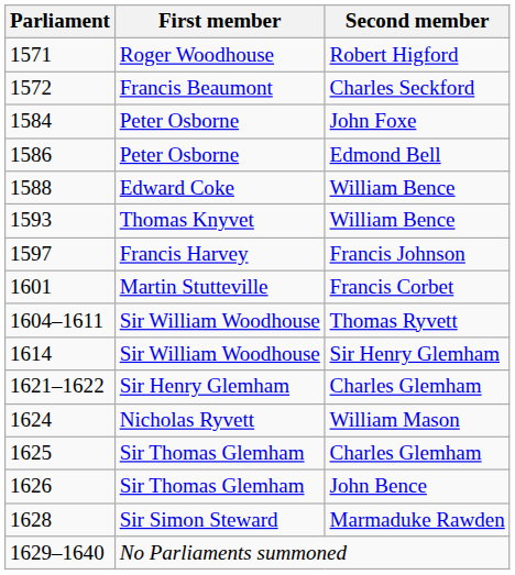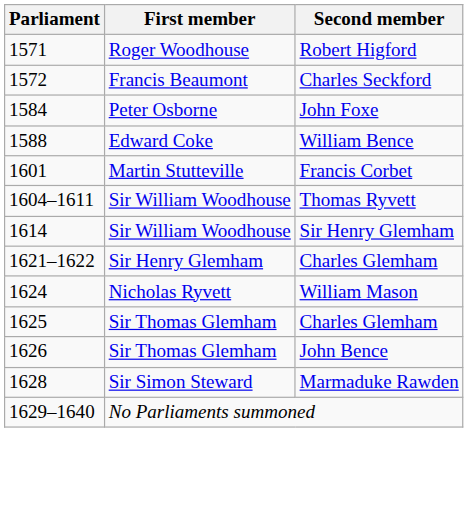 <table class="wikitable">
 <tr>
 <th>Parliament</th>
 <th>First member</th>
 <th>Second member</th>
 </tr>
 <tr>
 <td>1571</td>
 <td><a href='#'>Roger Woodhouse</a></td>
 <td><a href='#'>Robert Higford</a></td>
 </tr>
 <tr>
 <td>1572</td>
 <td><a href='#'>Francis Beaumont</a></td>
 <td><a href='#'>Charles Seckford</a></td>
 </tr>
 <tr>
 <td>1584</td>
 <td><a href='#'>Peter Osborne</a></td>
 <td><a href='#'>John Foxe</a></td>
 </tr>
 <tr>
-<td>1586</td>
-<td><a href='#'>Peter Osborne</a></td>
-<td><a href='#'>Edmond Bell</a></td>
-</tr>
-<tr>
 <td>1588</td>
 <td><a href='#'>Edward Coke</a></td>
 <td><a href='#'>William Bence</a></td>
-</tr>
-<tr>
-<td>1593</td>
-<td><a href='#'>Thomas Knyvet</a></td>
-<td><a href='#'>William Bence</a></td>
-</tr>
-<tr>
-<td>1597</td>
-<td><a href='#'>Francis Harvey</a></td>
-<td><a href='#'>Francis Johnson</a></td>
 </tr>
 <tr>
 <td>1601</td>
 <td><a href='#'>Martin Stutteville</a></td>
 <td><a href='#'>Francis Corbet</a></td>
 </tr>
 <tr>
 <td>1604–1611</td>
 <td><a href='#'>Sir William Woodhouse</a></td>
 <td><a href='#'>Thomas Ryvett</a></td>
 </tr>
 <tr>
 <td>1614</td>
 <td><a href='#'>Sir William Woodhouse</a></td>
 <td><a href='#'>Sir Henry Glemham</a></td>
 </tr>
 <tr>
 <td>1621–1622</td>
 <td><a href='#'>Sir Henry Glemham</a></td>
 <td><a href='#'>Charles Glemham</a></td>
 </tr>
 <tr>
 <td>1624</td>
 <td><a href='#'>Nicholas Ryvett</a></td>
 <td><a href='#'>William Mason</a></td>
 </tr>
 <tr>
 <td>1625</td>
 <td><a href='#'>Sir Thomas Glemham</a></td>
 <td><a href='#'>Charles Glemham</a></td>
 </tr>
 <tr>
 <td>1626</td>
 <td><a href='#'>Sir Thomas Glemham</a></td>
 <td><a href='#'>John Bence</a></td>
 </tr>
 <tr>
 <td>1628</td>
 <td><a href='#'>Sir Simon Steward</a></td>
 <td><a href='#'>Marmaduke Rawden</a></td>
 </tr>
 <tr>
 <td>1629–1640</td>
 <td colspan = "2"><em>No Parliaments summoned</em></td>
 </tr>
 </table>
